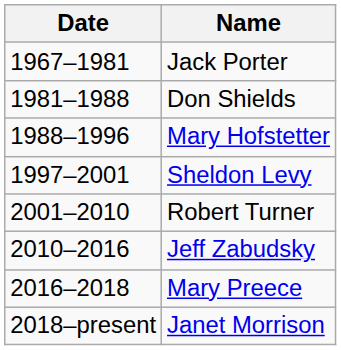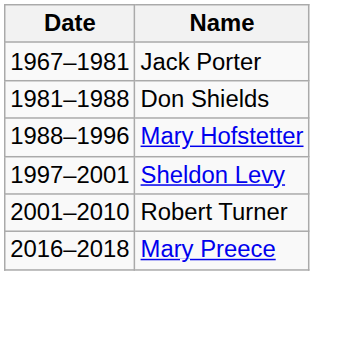 <table class="wikitable">
 <tr>
 <th>Date</th>
 <th>Name</th>
 </tr>
 <tr>
 <td>1967–1981</td>
 <td>Jack Porter</td>
 </tr>
 <tr>
 <td>1981–1988</td>
 <td>Don Shields</td>
 </tr>
 <tr>
 <td>1988–1996</td>
 <td><a href='#'>Mary Hofstetter</a></td>
 </tr>
 <tr>
 <td>1997–2001</td>
 <td><a href='#'>Sheldon Levy</a></td>
 </tr>
 <tr>
 <td>2001–2010</td>
 <td>Robert Turner</td>
 </tr>
 <tr>
-<td>2010–2016</td>
-<td><a href='#'>Jeff Zabudsky</a></td>
-</tr>
-<tr>
 <td>2016–2018</td>
 <td><a href='#'>Mary Preece</a></td>
 </tr>
-<tr>
-<td>2018–present</td>
-<td><a href='#'>Janet Morrison</a></td>
-</tr>
 </table>
